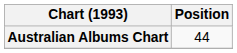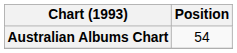 <table class="wikitable sortable plainrowheaders" style="text-align:center">
 <tr>
 <th scope="col">Chart (1993)</th>
 <th scope="col">Position</th>
 </tr>
 <tr>
 <th scope="row">Australian Albums Chart</th>
-<td>44</td>
+<td>54</td>
 </tr>
 <tr>
 </tr>
 <tr>
 </tr>
 </table>
